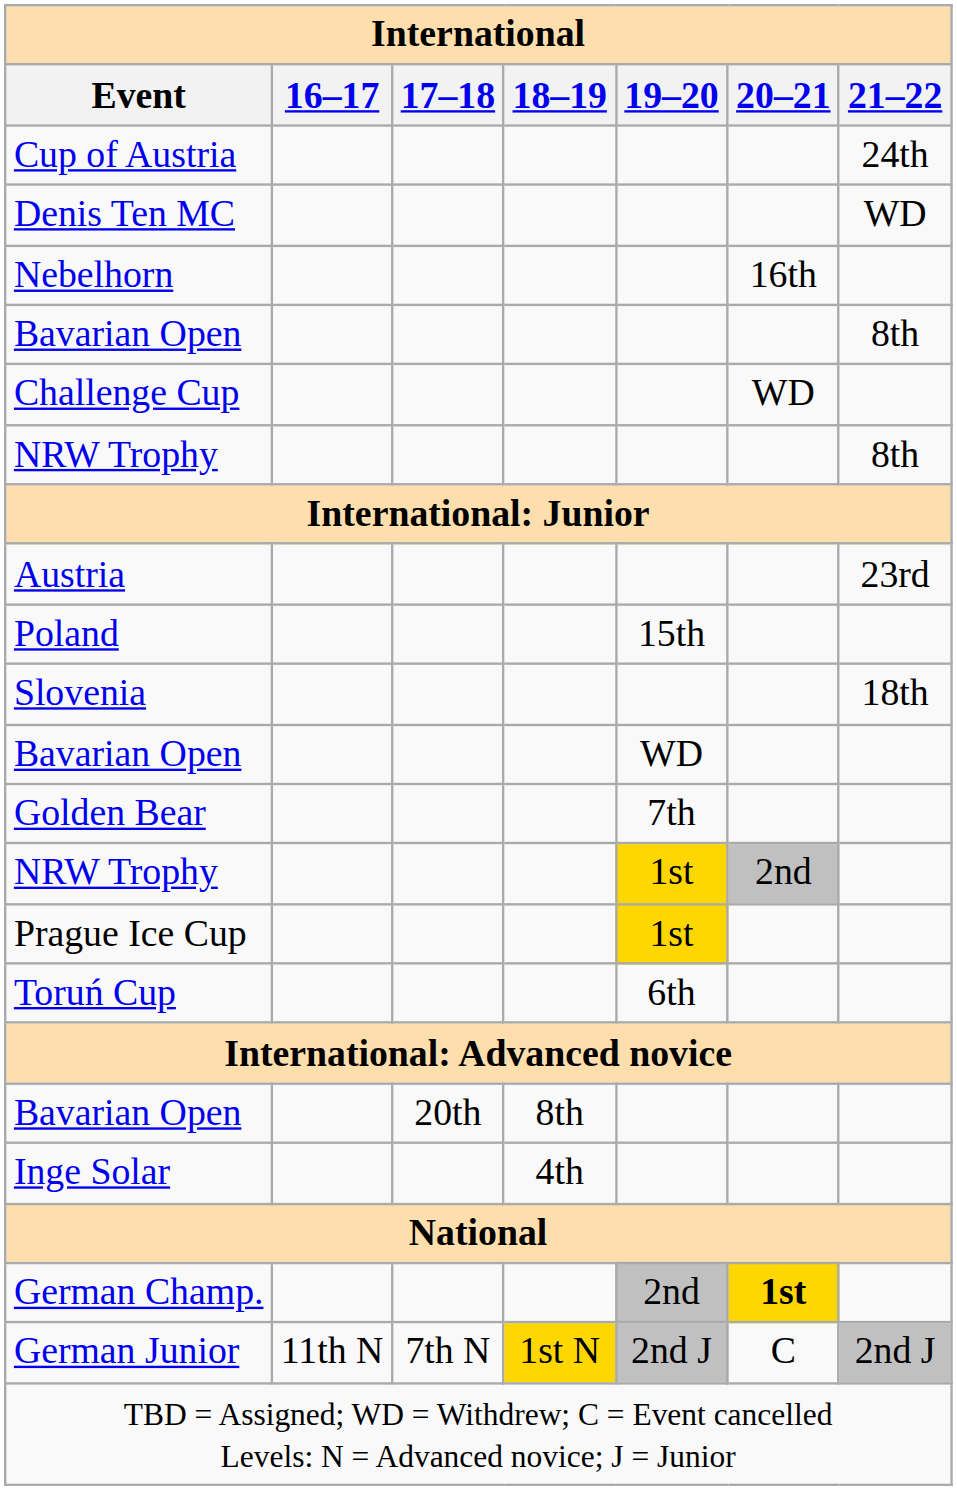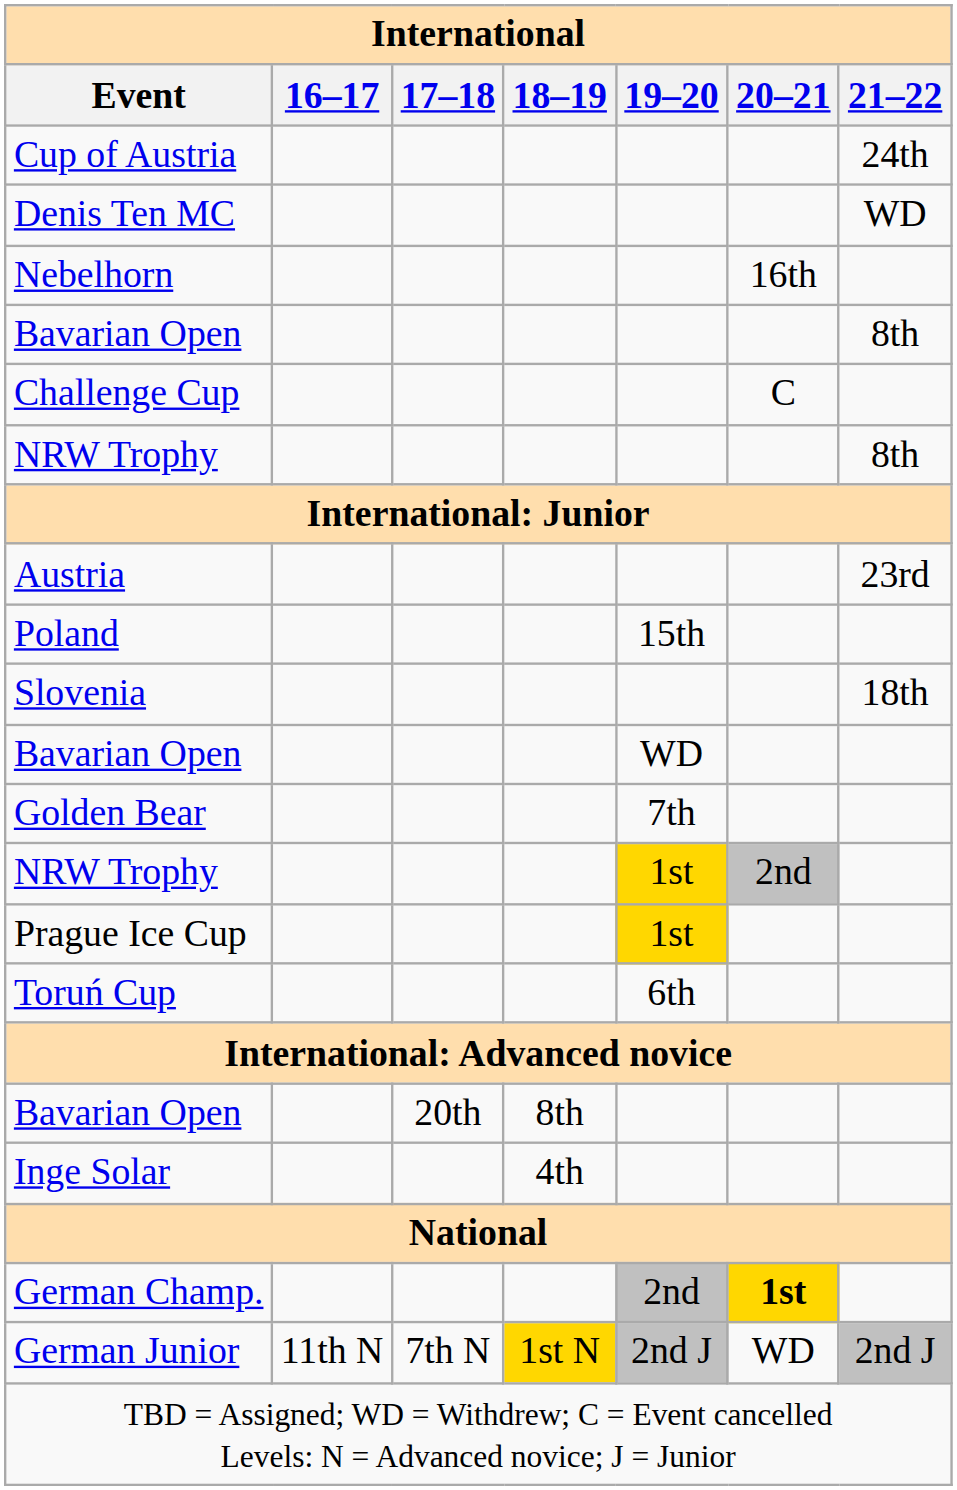 <table class="wikitable" style="text-align:center">
 <tr>
 <th style="background-color: #ffdead; " colspan=8 align=center>International</th>
 </tr>
 <tr>
 <th>Event</th>
 <th><a href='#'>16–17</a></th>
 <th><a href='#'>17–18</a></th>
 <th><a href='#'>18–19</a></th>
 <th><a href='#'>19–20</a></th>
 <th><a href='#'>20–21</a></th>
 <th><a href='#'>21–22</a></th>
 </tr>
 <tr>
 <td align=left> <a href='#'>Cup of Austria</a></td>
 <td></td>
 <td></td>
 <td></td>
 <td></td>
 <td></td>
 <td>24th</td>
 </tr>
 <tr>
 <td align=left> <a href='#'>Denis Ten MC</a></td>
 <td></td>
 <td></td>
 <td></td>
 <td></td>
 <td></td>
 <td>WD</td>
 </tr>
 <tr>
 <td align=left> <a href='#'>Nebelhorn</a></td>
 <td></td>
 <td></td>
 <td></td>
 <td></td>
 <td>16th</td>
 <td></td>
 </tr>
 <tr>
 <td align="left"><a href='#'>Bavarian Open</a></td>
 <td></td>
 <td></td>
 <td></td>
 <td></td>
 <td></td>
 <td>8th</td>
 </tr>
 <tr>
 <td align=left><a href='#'>Challenge Cup</a></td>
 <td></td>
 <td></td>
 <td></td>
 <td></td>
-<td>WD</td>
+<td>C</td>
 <td></td>
 </tr>
 <tr>
 <td align=left><a href='#'>NRW Trophy</a></td>
 <td></td>
 <td></td>
 <td></td>
 <td></td>
 <td></td>
 <td>8th</td>
 </tr>
 <tr>
 <th style="background-color: #ffdead; " colspan=8 align=center>International: Junior</th>
 </tr>
 <tr>
 <td align=left> <a href='#'>Austria</a></td>
 <td></td>
 <td></td>
 <td></td>
 <td></td>
 <td></td>
 <td>23rd</td>
 </tr>
 <tr>
 <td align=left> <a href='#'>Poland</a></td>
 <td></td>
 <td></td>
 <td></td>
 <td>15th</td>
 <td></td>
 <td></td>
 </tr>
 <tr>
 <td align=left> <a href='#'>Slovenia</a></td>
 <td></td>
 <td></td>
 <td></td>
 <td></td>
 <td></td>
 <td>18th</td>
 </tr>
 <tr>
 <td align=left><a href='#'>Bavarian Open</a></td>
 <td></td>
 <td></td>
 <td></td>
 <td>WD</td>
 <td></td>
 <td></td>
 </tr>
 <tr>
 <td align=left><a href='#'>Golden Bear</a></td>
 <td></td>
 <td></td>
 <td></td>
 <td>7th</td>
 <td></td>
 <td></td>
 </tr>
 <tr>
 <td align=left><a href='#'>NRW Trophy</a></td>
 <td></td>
 <td></td>
 <td></td>
 <td bgcolor=gold>1st</td>
 <td bgcolor=silver>2nd</td>
 <td></td>
 </tr>
 <tr>
 <td align=left>Prague Ice Cup</td>
 <td></td>
 <td></td>
 <td></td>
 <td bgcolor=gold>1st</td>
 <td></td>
 <td></td>
 </tr>
 <tr>
 <td align=left><a href='#'>Toruń Cup</a></td>
 <td></td>
 <td></td>
 <td></td>
 <td>6th</td>
 <td></td>
 <td></td>
 </tr>
 <tr>
 <th style="background-color: #ffdead; " colspan=8 align=center>International: Advanced novice</th>
 </tr>
 <tr>
 <td align=left><a href='#'>Bavarian Open</a></td>
 <td></td>
 <td>20th</td>
 <td>8th</td>
 <td></td>
 <td></td>
 <td></td>
 </tr>
 <tr>
 <td align=left><a href='#'>Inge Solar</a></td>
 <td></td>
 <td></td>
 <td>4th</td>
 <td></td>
 <td></td>
 <td></td>
 </tr>
 <tr>
 <th style="background-color: #ffdead; " colspan=8 align=center>National</th>
 </tr>
 <tr>
 <td align=left><a href='#'>German Champ.</a></td>
 <td></td>
 <td></td>
 <td></td>
 <td bgcolor=silver>2nd</td>
 <td bgcolor=gold><strong>1st</strong></td>
 <td></td>
 </tr>
 <tr>
 <td align=left><a href='#'>German Junior</a></td>
 <td>11th N</td>
 <td>7th N</td>
 <td bgcolor=gold>1st N</td>
 <td bgcolor=silver>2nd J</td>
-<td>C</td>
+<td>WD</td>
 <td bgcolor=silver>2nd J</td>
 </tr>
 <tr>
 <td colspan=8 align=center><small> TBD = Assigned; WD = Withdrew; C = Event cancelled <br> Levels: N = Advanced novice; J = Junior </small></td>
 </tr>
 </table>
